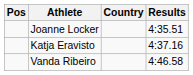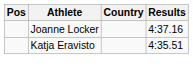 <table class="wikitable">
 <tr>
 <th>Pos</th>
 <th>Athlete</th>
 <th>Country</th>
 <th>Results</th>
 </tr>
 <tr>
 <td align="center"></td>
 <td>Joanne Locker</td>
 <td></td>
-<td>4:35.51</td>
+<td>4:37.16</td>
 </tr>
 <tr>
 <td align="center"></td>
 <td>Katja Eravisto</td>
 <td></td>
-<td>4:37.16</td>
-</tr>
-<tr>
-<td align="center"></td>
-<td>Vanda Ribeiro</td>
-<td></td>
-<td>4:46.58</td>
+<td>4:35.51</td>
 </tr>
 </table>
